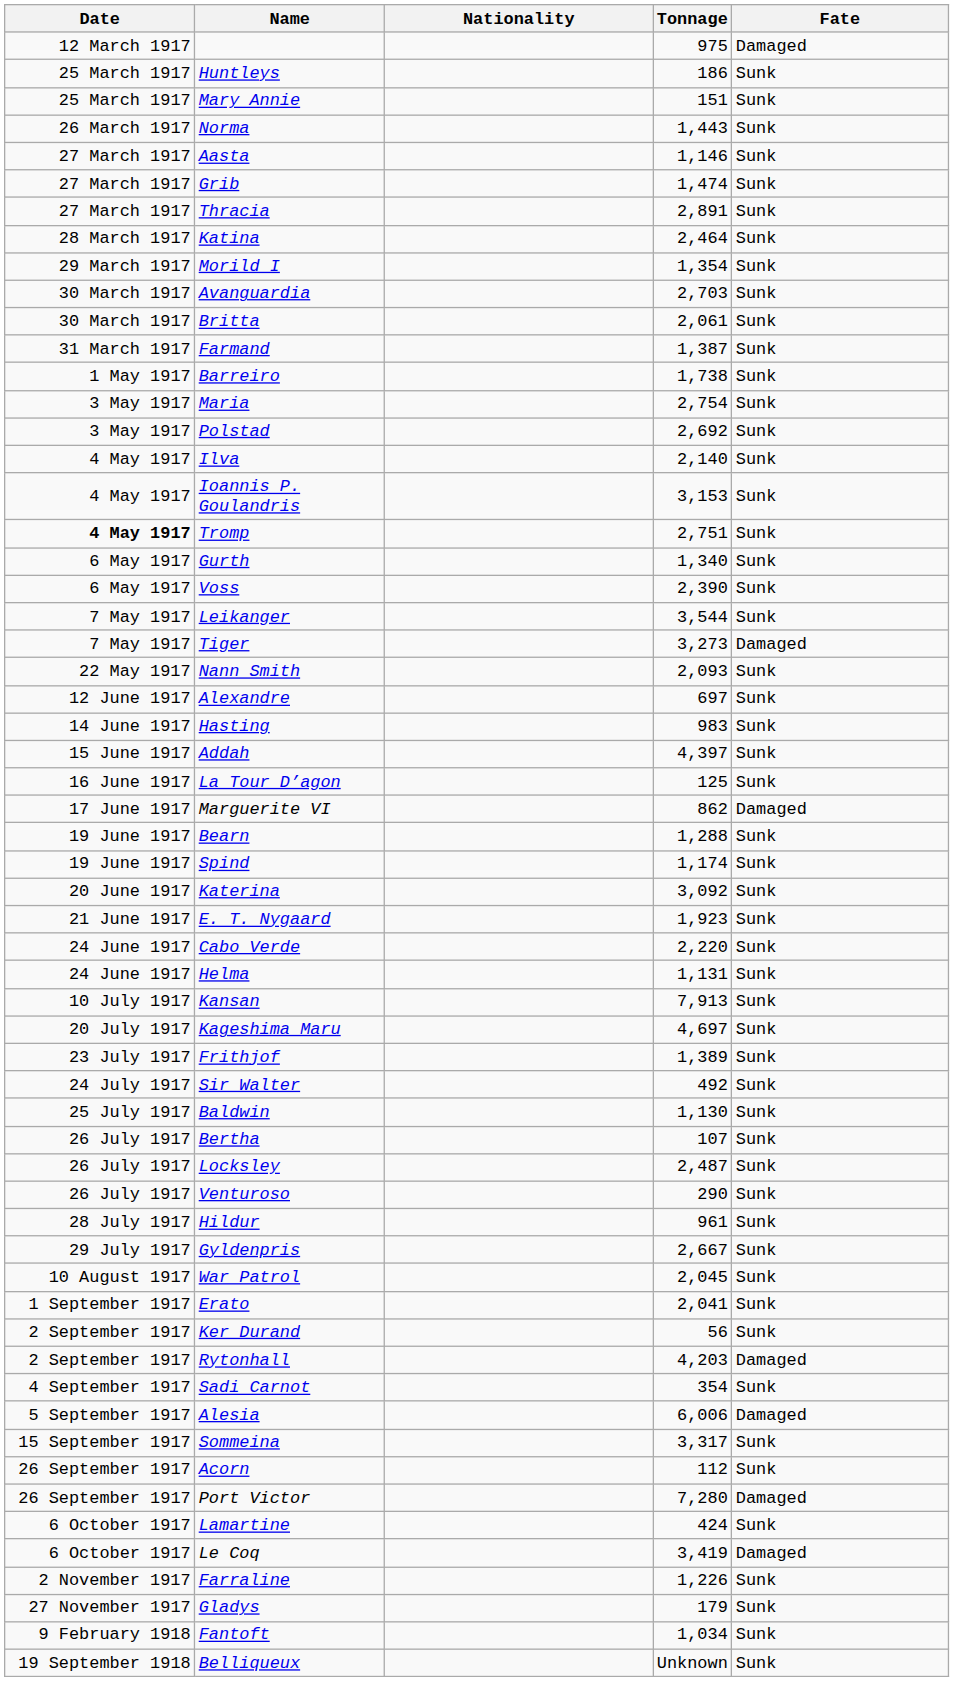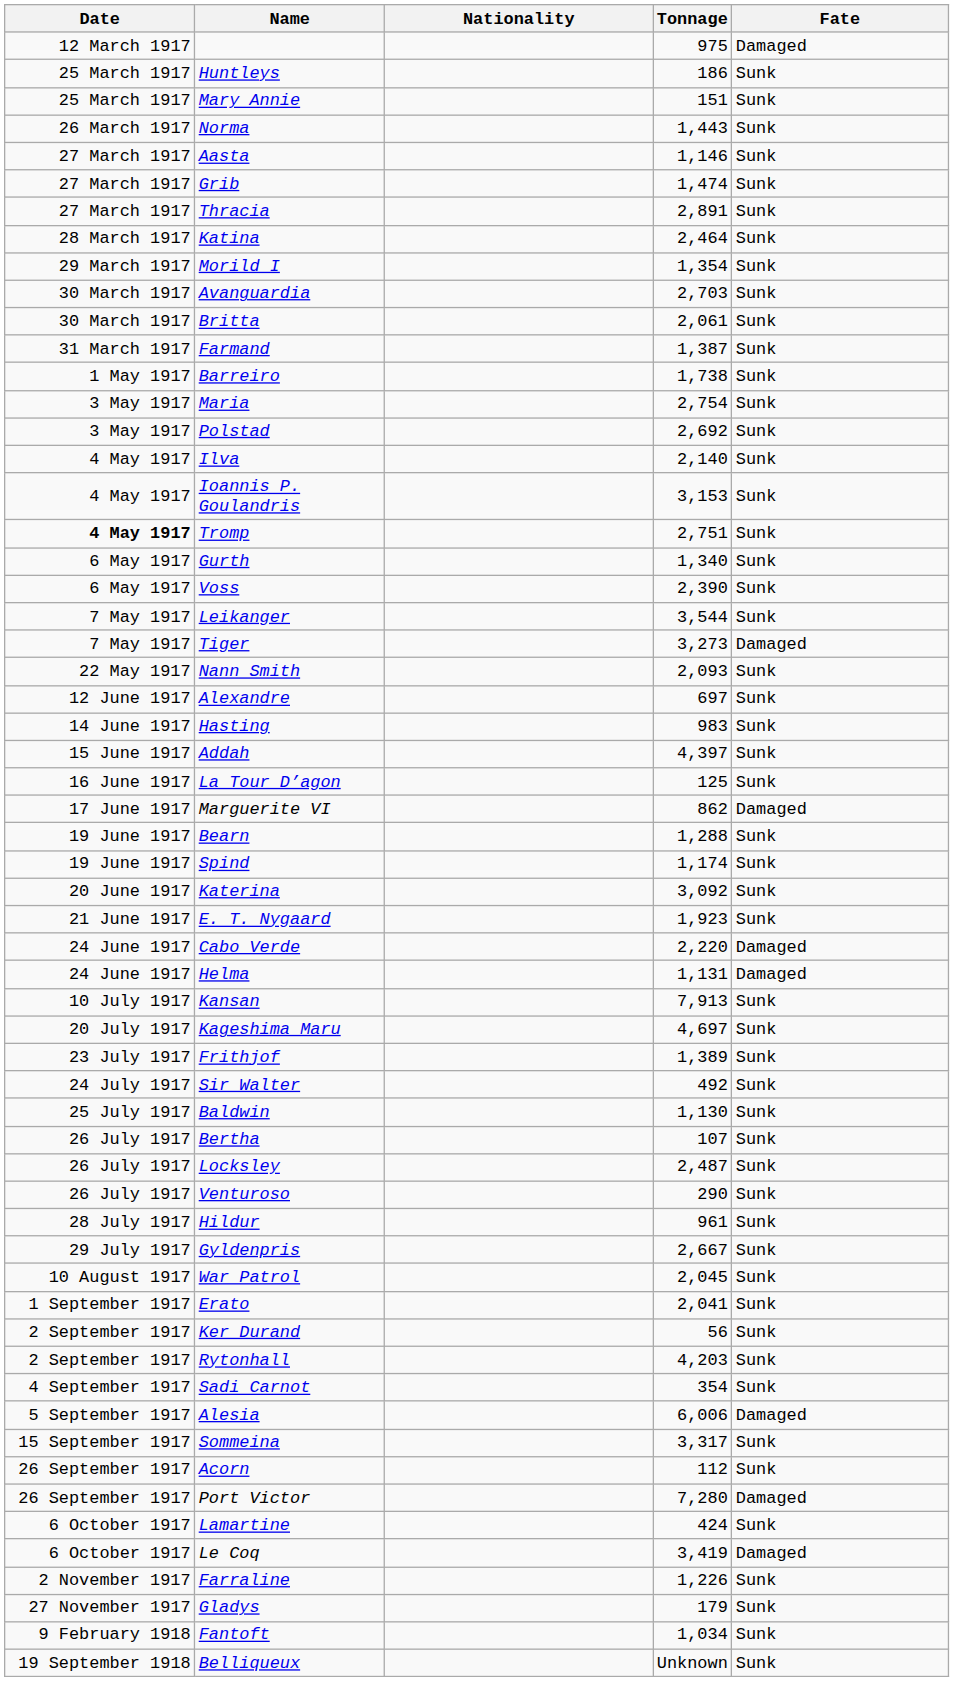 <table class="wikitable sortable">
 <tr>
 <th width="140px">Date</th>
 <th width="140px">Name</th>
 <th width="200px">Nationality</th>
 <th width="25px">Tonnage</th>
 <th width="160px">Fate</th>
 </tr>
 <tr>
 <td align="right">12 March 1917</td>
 <td align="left"></td>
 <td align="left"></td>
 <td align="right">975</td>
 <td align="left">Damaged</td>
 </tr>
 <tr>
 <td align="right">25 March 1917</td>
 <td align="left"><a href='#'><em>Huntleys</em></a></td>
 <td align="left"></td>
 <td align="right">186</td>
 <td align="left">Sunk</td>
 </tr>
 <tr>
 <td align="right">25 March 1917</td>
 <td align="left"><a href='#'><em>Mary Annie</em></a></td>
 <td align="left"></td>
 <td align="right">151</td>
 <td align="left">Sunk</td>
 </tr>
 <tr>
 <td align="right">26 March 1917</td>
 <td align="left"><a href='#'><em>Norma</em></a></td>
 <td align="left"></td>
 <td align="right">1,443</td>
 <td align="left">Sunk</td>
 </tr>
 <tr>
 <td align="right">27 March 1917</td>
 <td align="left"><a href='#'><em>Aasta</em></a></td>
 <td align="left"></td>
 <td align="right">1,146</td>
 <td align="left">Sunk</td>
 </tr>
 <tr>
 <td align="right">27 March 1917</td>
 <td align="left"><a href='#'><em>Grib</em></a></td>
 <td align="left"></td>
 <td align="right">1,474</td>
 <td align="left">Sunk</td>
 </tr>
 <tr>
 <td align="right">27 March 1917</td>
 <td align="left"><a href='#'><em>Thracia</em></a></td>
 <td align="left"></td>
 <td align="right">2,891</td>
 <td align="left">Sunk</td>
 </tr>
 <tr>
 <td align="right">28 March 1917</td>
 <td align="left"><a href='#'><em>Katina</em></a></td>
 <td align="left"></td>
 <td align="right">2,464</td>
 <td align="left">Sunk</td>
 </tr>
 <tr>
 <td align="right">29 March 1917</td>
 <td align="left"><a href='#'><em>Morild I</em></a></td>
 <td align="left"></td>
 <td align="right">1,354</td>
 <td align="left">Sunk</td>
 </tr>
 <tr>
 <td align="right">30 March 1917</td>
 <td align="left"><a href='#'><em>Avanguardia</em></a></td>
 <td align="left"></td>
 <td align="right">2,703</td>
 <td align="left">Sunk</td>
 </tr>
 <tr>
 <td align="right">30 March 1917</td>
 <td align="left"><a href='#'><em>Britta</em></a></td>
 <td align="left"></td>
 <td align="right">2,061</td>
 <td align="left">Sunk</td>
 </tr>
 <tr>
 <td align="right">31 March 1917</td>
 <td align="left"><a href='#'><em>Farmand</em></a></td>
 <td align="left"></td>
 <td align="right">1,387</td>
 <td align="left">Sunk</td>
 </tr>
 <tr>
 <td align="right">1 May 1917</td>
 <td align="left"><a href='#'><em>Barreiro</em></a></td>
 <td align="left"></td>
 <td align="right">1,738</td>
 <td align="left">Sunk</td>
 </tr>
 <tr>
 <td align="right">3 May 1917</td>
 <td align="left"><a href='#'><em>Maria</em></a></td>
 <td align="left"></td>
 <td align="right">2,754</td>
 <td align="left">Sunk</td>
 </tr>
 <tr>
 <td align="right">3 May 1917</td>
 <td align="left"><a href='#'><em>Polstad</em></a></td>
 <td align="left"></td>
 <td align="right">2,692</td>
 <td align="left">Sunk</td>
 </tr>
 <tr>
 <td align="right">4 May 1917</td>
 <td align="left"><a href='#'><em>Ilva</em></a></td>
 <td align="left"></td>
 <td align="right">2,140</td>
 <td align="left">Sunk</td>
 </tr>
 <tr>
 <td align="right">4 May 1917</td>
 <td align="left"><a href='#'><em>Ioannis P. Goulandris</em></a></td>
 <td align="left"></td>
 <td align="right">3,153</td>
 <td align="left">Sunk</td>
 </tr>
 <tr>
 <td align="right"><strong>4 May 1917</strong></td>
 <td align="left"><a href='#'><em>Tromp</em></a></td>
 <td align="left"></td>
 <td align="right">2,751</td>
 <td align="left">Sunk</td>
 </tr>
 <tr>
 <td align="right">6 May 1917</td>
 <td align="left"><a href='#'><em>Gurth</em></a></td>
 <td align="left"></td>
 <td align="right">1,340</td>
 <td align="left">Sunk</td>
 </tr>
 <tr>
 <td align="right">6 May 1917</td>
 <td align="left"><a href='#'><em>Voss</em></a></td>
 <td align="left"></td>
 <td align="right">2,390</td>
 <td align="left">Sunk</td>
 </tr>
 <tr>
 <td align="right">7 May 1917</td>
 <td align="left"><a href='#'><em>Leikanger</em></a></td>
 <td align="left"></td>
 <td align="right">3,544</td>
 <td align="left">Sunk</td>
 </tr>
 <tr>
 <td align="right">7 May 1917</td>
 <td align="left"><a href='#'><em>Tiger</em></a></td>
 <td align="left"></td>
 <td align="right">3,273</td>
 <td align="left">Damaged</td>
 </tr>
 <tr>
 <td align="right">22 May 1917</td>
 <td align="left"><a href='#'><em>Nann Smith</em></a></td>
 <td align="left"></td>
 <td align="right">2,093</td>
 <td align="left">Sunk</td>
 </tr>
 <tr>
 <td align="right">12 June 1917</td>
 <td align="left"><a href='#'><em>Alexandre</em></a></td>
 <td align="left"></td>
 <td align="right">697</td>
 <td align="left">Sunk</td>
 </tr>
 <tr>
 <td align="right">14 June 1917</td>
 <td align="left"><a href='#'><em>Hasting</em></a></td>
 <td align="left"></td>
 <td align="right">983</td>
 <td align="left">Sunk</td>
 </tr>
 <tr>
 <td align="right">15 June 1917</td>
 <td align="left"><a href='#'><em>Addah</em></a></td>
 <td align="left"></td>
 <td align="right">4,397</td>
 <td align="left">Sunk</td>
 </tr>
 <tr>
 <td align="right">16 June 1917</td>
 <td align="left"><a href='#'><em>La Tour D’agon</em></a></td>
 <td align="left"></td>
 <td align="right">125</td>
 <td align="left">Sunk</td>
 </tr>
 <tr>
 <td align="right">17 June 1917</td>
 <td align="left"><em>Marguerite VI</em></td>
 <td align="left"></td>
 <td align="right">862</td>
 <td align="left">Damaged</td>
 </tr>
 <tr>
 <td align="right">19 June 1917</td>
 <td align="left"><a href='#'><em>Bearn</em></a></td>
 <td align="left"></td>
 <td align="right">1,288</td>
 <td align="left">Sunk</td>
 </tr>
 <tr>
 <td align="right">19 June 1917</td>
 <td align="left"><a href='#'><em>Spind</em></a></td>
 <td align="left"></td>
 <td align="right">1,174</td>
 <td align="left">Sunk</td>
 </tr>
 <tr>
 <td align="right">20 June 1917</td>
 <td align="left"><a href='#'><em>Katerina</em></a></td>
 <td align="left"></td>
 <td align="right">3,092</td>
 <td align="left">Sunk</td>
 </tr>
 <tr>
 <td align="right">21 June 1917</td>
 <td align="left"><a href='#'><em>E. T. Nygaard</em></a></td>
 <td align="left"></td>
 <td align="right">1,923</td>
 <td align="left">Sunk</td>
 </tr>
 <tr>
 <td align="right">24 June 1917</td>
 <td align="left"><a href='#'><em>Cabo Verde</em></a></td>
 <td align="left"></td>
 <td align="right">2,220</td>
-<td align="left">Sunk</td>
+<td align="left">Damaged</td>
 </tr>
 <tr>
 <td align="right">24 June 1917</td>
 <td align="left"><a href='#'><em>Helma</em></a></td>
 <td align="left"></td>
 <td align="right">1,131</td>
-<td align="left">Sunk</td>
+<td align="left">Damaged</td>
 </tr>
 <tr>
 <td align="right">10 July 1917</td>
 <td align="left"><a href='#'><em>Kansan</em></a></td>
 <td align="left"></td>
 <td align="right">7,913</td>
 <td align="left">Sunk</td>
 </tr>
 <tr>
 <td align="right">20 July 1917</td>
 <td align="left"><a href='#'><em>Kageshima Maru</em></a></td>
 <td align="left"></td>
 <td align="right">4,697</td>
 <td align="left">Sunk</td>
 </tr>
 <tr>
 <td align="right">23 July 1917</td>
 <td align="left"><a href='#'><em>Frithjof</em></a></td>
 <td align="left"></td>
 <td align="right">1,389</td>
 <td align="left">Sunk</td>
 </tr>
 <tr>
 <td align="right">24 July 1917</td>
 <td align="left"><a href='#'><em>Sir Walter</em></a></td>
 <td align="left"></td>
 <td align="right">492</td>
 <td align="left">Sunk</td>
 </tr>
 <tr>
 <td align="right">25 July 1917</td>
 <td align="left"><a href='#'><em>Baldwin</em></a></td>
 <td align="left"></td>
 <td align="right">1,130</td>
 <td align="left">Sunk</td>
 </tr>
 <tr>
 <td align="right">26 July 1917</td>
 <td align="left"><a href='#'><em>Bertha</em></a></td>
 <td align="left"></td>
 <td align="right">107</td>
 <td align="left">Sunk</td>
 </tr>
 <tr>
 <td align="right">26 July 1917</td>
 <td align="left"><a href='#'><em>Locksley</em></a></td>
 <td align="left"></td>
 <td align="right">2,487</td>
 <td align="left">Sunk</td>
 </tr>
 <tr>
 <td align="right">26 July 1917</td>
 <td align="left"><a href='#'><em>Venturoso</em></a></td>
 <td align="left"></td>
 <td align="right">290</td>
 <td align="left">Sunk</td>
 </tr>
 <tr>
 <td align="right">28 July 1917</td>
 <td align="left"><a href='#'><em>Hildur</em></a></td>
 <td align="left"></td>
 <td align="right">961</td>
 <td align="left">Sunk</td>
 </tr>
 <tr>
 <td align="right">29 July 1917</td>
 <td align="left"><a href='#'><em>Gyldenpris</em></a></td>
 <td align="left"></td>
 <td align="right">2,667</td>
 <td align="left">Sunk</td>
 </tr>
 <tr>
 <td align="right">10 August 1917</td>
 <td align="left"><a href='#'><em>War Patrol</em></a></td>
 <td align="left"></td>
 <td align="right">2,045</td>
 <td align="left">Sunk</td>
 </tr>
 <tr>
 <td align="right">1 September 1917</td>
 <td align="left"><a href='#'><em>Erato</em></a></td>
 <td align="left"></td>
 <td align="right">2,041</td>
 <td align="left">Sunk</td>
 </tr>
 <tr>
 <td align="right">2 September 1917</td>
 <td align="left"><a href='#'><em>Ker Durand</em></a></td>
 <td align="left"></td>
 <td align="right">56</td>
 <td align="left">Sunk</td>
 </tr>
 <tr>
 <td align="right">2 September 1917</td>
 <td align="left"><a href='#'><em>Rytonhall</em></a></td>
 <td align="left"></td>
 <td align="right">4,203</td>
-<td align="left">Damaged</td>
+<td align="left">Sunk</td>
 </tr>
 <tr>
 <td align="right">4 September 1917</td>
 <td align="left"><a href='#'><em>Sadi Carnot</em></a></td>
 <td align="left"></td>
 <td align="right">354</td>
 <td align="left">Sunk</td>
 </tr>
 <tr>
 <td align="right">5 September 1917</td>
 <td align="left"><a href='#'><em>Alesia</em></a></td>
 <td align="left"></td>
 <td align="right">6,006</td>
 <td align="left">Damaged</td>
 </tr>
 <tr>
 <td align="right">15 September 1917</td>
 <td align="left"><a href='#'><em>Sommeina</em></a></td>
 <td align="left"></td>
 <td align="right">3,317</td>
 <td align="left">Sunk</td>
 </tr>
 <tr>
 <td align="right">26 September 1917</td>
 <td align="left"><a href='#'><em>Acorn</em></a></td>
 <td align="left"></td>
 <td align="right">112</td>
 <td align="left">Sunk</td>
 </tr>
 <tr>
 <td align="right">26 September 1917</td>
 <td align="left"><em>Port Victor</em></td>
 <td align="left"></td>
 <td align="right">7,280</td>
 <td align="left">Damaged</td>
 </tr>
 <tr>
 <td align="right">6 October 1917</td>
 <td align="left"><a href='#'><em>Lamartine</em></a></td>
 <td align="left"></td>
 <td align="right">424</td>
 <td align="left">Sunk</td>
 </tr>
 <tr>
 <td align="right">6 October 1917</td>
 <td align="left"><em>Le Coq</em></td>
 <td align="left"></td>
 <td align="right">3,419</td>
 <td align="left">Damaged</td>
 </tr>
 <tr>
 <td align="right">2 November 1917</td>
 <td align="left"><a href='#'><em>Farraline</em></a></td>
 <td align="left"></td>
 <td align="right">1,226</td>
 <td align="left">Sunk</td>
 </tr>
 <tr>
 <td align="right">27 November 1917</td>
 <td align="left"><a href='#'><em>Gladys</em></a></td>
 <td align="left"></td>
 <td align="right">179</td>
 <td align="left">Sunk</td>
 </tr>
 <tr>
 <td align="right">9 February 1918</td>
 <td align="left"><a href='#'><em>Fantoft</em></a></td>
 <td align="left"></td>
 <td align="right">1,034</td>
 <td align="left">Sunk</td>
 </tr>
 <tr>
 <td align="right">19 September 1918</td>
 <td align="left"><a href='#'><em>Belliqueux</em></a></td>
 <td align="left"></td>
 <td align="right">Unknown</td>
 <td align="left">Sunk</td>
 </tr>
 </table>
